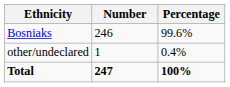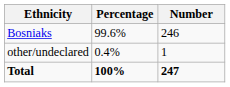 <table class="wikitable">
 <tr>
 <th width="100px">Ethnicity</th>
+<th width="80px">Percentage</th>
 <th width="80px">Number</th>
-<th width="80px">Percentage</th>
 </tr>
 <tr>
 <td><a href='#'>Bosniaks</a></td>
+<td>99.6%</td>
 <td>246</td>
-<td>99.6%</td>
 </tr>
 <tr>
 <td>other/undeclared</td>
+<td>0.4%</td>
 <td>1</td>
-<td>0.4%</td>
 </tr>
 <tr>
 <td><strong>Total</strong></td>
+<td><strong>100%</strong></td>
 <td><strong>247</strong></td>
-<td><strong>100%</strong></td>
 </tr>
 </table>
